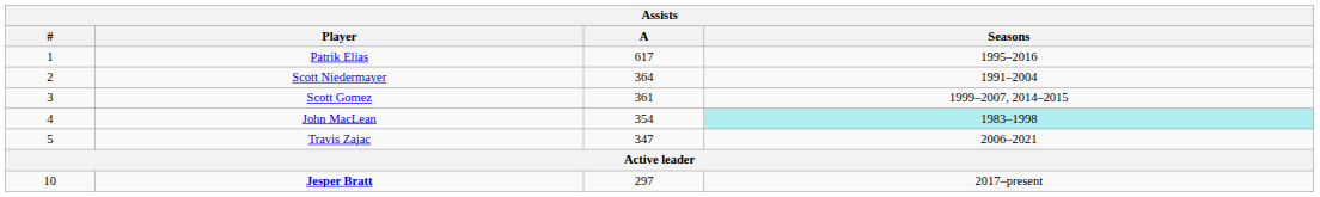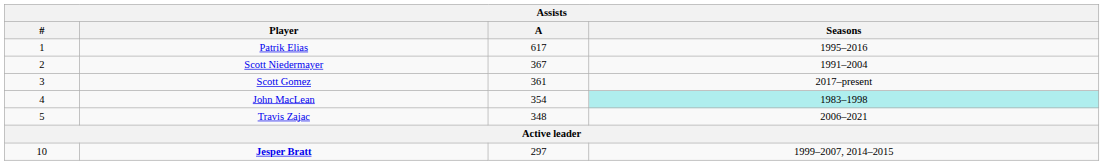 <table class="wikitable" style="text-align: center; font-size: 95%" width="80%">
 <tr>
 <th colspan="4">Assists</th>
 </tr>
 <tr>
 <th>#</th>
 <th>Player</th>
 <th>A</th>
 <th>Seasons</th>
 </tr>
 <tr>
 <td>1</td>
 <td><a href='#'>Patrik Elias</a></td>
 <td>617</td>
 <td>1995–2016</td>
 </tr>
 <tr>
 <td>2</td>
 <td><a href='#'>Scott Niedermayer</a></td>
-<td>364</td>
+<td>367</td>
 <td>1991–2004</td>
 </tr>
 <tr>
 <td>3</td>
 <td><a href='#'>Scott Gomez</a></td>
 <td>361</td>
-<td>1999–2007, 2014–2015</td>
+<td>2017–present</td>
 </tr>
 <tr>
 <td>4</td>
 <td><a href='#'>John MacLean</a></td>
 <td>354</td>
 <td style="background: paleturquoise;">1983–1998</td>
 </tr>
 <tr>
 <td>5</td>
 <td><a href='#'>Travis Zajac</a></td>
-<td>347</td>
+<td>348</td>
 <td>2006–2021</td>
 </tr>
 <tr>
 <th colspan="4">Active leader</th>
 </tr>
 <tr>
 <td>10</td>
 <td><strong><a href='#'>Jesper Bratt</a></strong></td>
 <td>297</td>
-<td>2017–present</td>
+<td>1999–2007, 2014–2015</td>
 </tr>
 </table>
